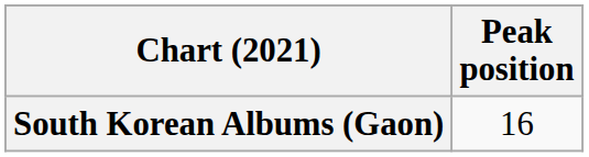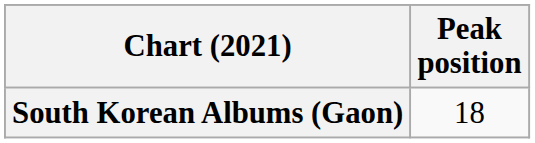 <table class="wikitable plainrowheaders" style="text-align:center">
 <tr>
 <th>Chart (2021)</th>
 <th>Peak<br>position</th>
 </tr>
 <tr>
 <th scope="row">South Korean Albums (Gaon)</th>
-<td>16</td>
+<td>18</td>
 </tr>
 </table>
